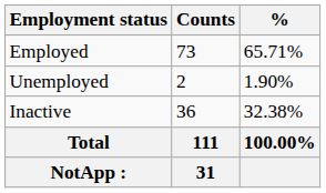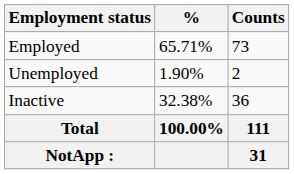 <table class="wikitable sortable">
 <tr>
 <th>Employment status</th>
+<th>%</th>
 <th>Counts</th>
-<th>%</th>
 </tr>
 <tr>
 <td>Employed</td>
+<td>65.71%</td>
 <td>73</td>
-<td>65.71%</td>
 </tr>
 <tr>
 <td>Unemployed</td>
+<td>1.90%</td>
 <td>2</td>
-<td>1.90%</td>
 </tr>
 <tr>
 <td>Inactive</td>
+<td>32.38%</td>
 <td>36</td>
-<td>32.38%</td>
 </tr>
 <tr>
 <th>Total</th>
+<th>100.00%</th>
 <th>111</th>
-<th>100.00%</th>
 </tr>
 <tr>
 <th>NotApp :</th>
+<th></th>
 <th>31</th>
-<th></th>
 </tr>
 </table>
